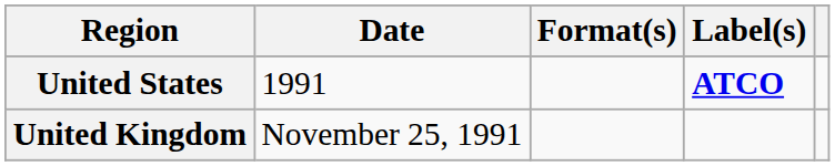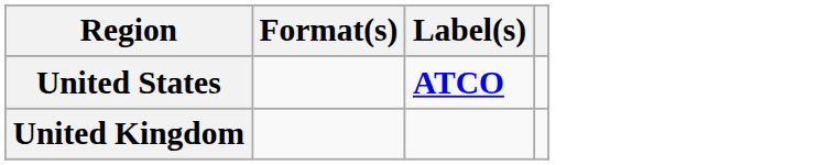 <table class="wikitable plainrowheaders">
 <tr>
 <th scope="col">Region</th>
-<th scope="col">Date</th>
 <th scope="col">Format(s)</th>
 <th scope="col">Label(s)</th>
 <th scope="col"></th>
 </tr>
 <tr>
 <th scope="row">United States</th>
-<td>1991</td>
 <td></td>
 <td><strong><a href='#'>ATCO</a></strong></td>
 <td></td>
 </tr>
 <tr>
 <th scope="row">United Kingdom</th>
-<td>November 25, 1991</td>
 <td></td>
 <td></td>
 <td></td>
 </tr>
 </table>
